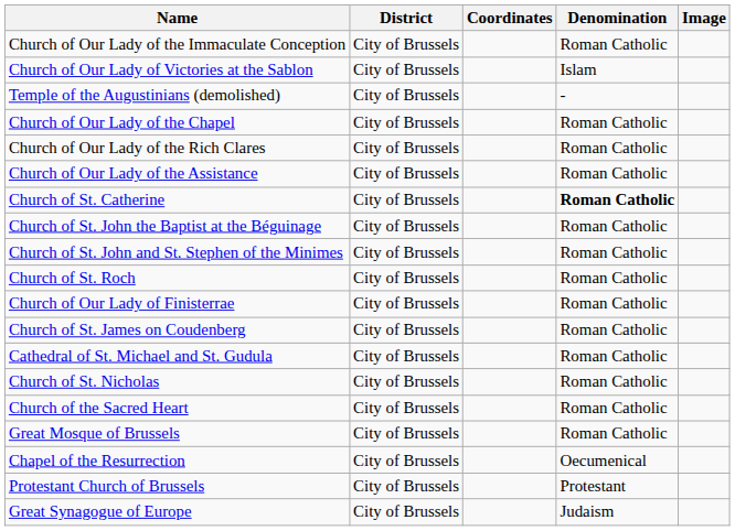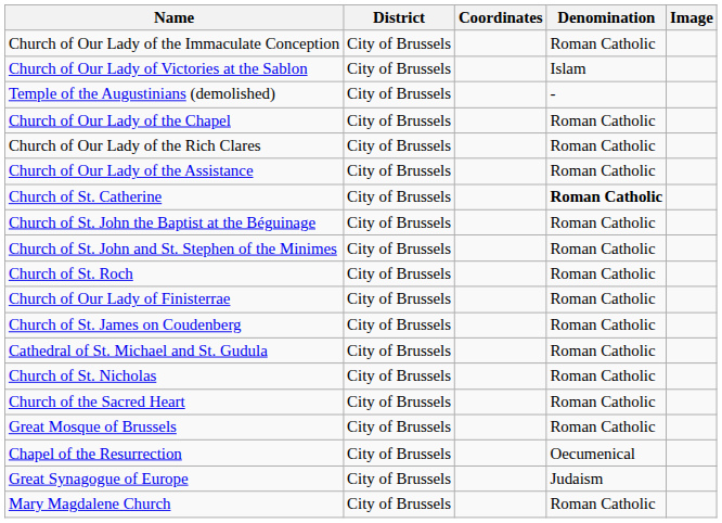 <table class="wikitable sortable">
 <tr>
 <th>Name</th>
 <th>District</th>
 <th>Coordinates</th>
 <th>Denomination</th>
 <th>Image</th>
 </tr>
 <tr>
 <td>Church of Our Lady of the Immaculate Conception</td>
 <td>City of Brussels</td>
 <td></td>
 <td>Roman Catholic</td>
 <td></td>
 </tr>
 <tr>
 <td><a href='#'>Church of Our Lady of Victories at the Sablon</a></td>
 <td>City of Brussels</td>
 <td></td>
 <td>Islam</td>
 <td></td>
 </tr>
 <tr>
 <td><a href='#'>Temple of the Augustinians</a> (demolished)</td>
 <td>City of Brussels</td>
 <td></td>
 <td>-</td>
 <td></td>
 </tr>
 <tr>
 <td><a href='#'>Church of Our Lady of the Chapel</a></td>
 <td>City of Brussels</td>
 <td></td>
 <td>Roman Catholic</td>
 <td></td>
 </tr>
 <tr>
 <td>Church of Our Lady of the Rich Clares</td>
 <td>City of Brussels</td>
 <td></td>
 <td>Roman Catholic</td>
 <td></td>
 </tr>
 <tr>
 <td><a href='#'>Church of Our Lady of the Assistance</a></td>
 <td>City of Brussels</td>
 <td></td>
 <td>Roman Catholic</td>
 <td></td>
 </tr>
 <tr>
 <td><a href='#'>Church of St. Catherine</a></td>
 <td>City of Brussels</td>
 <td></td>
 <td><strong>Roman Catholic</strong></td>
 <td></td>
 </tr>
 <tr>
 <td><a href='#'>Church of St. John the Baptist at the Béguinage</a></td>
 <td>City of Brussels</td>
 <td></td>
 <td>Roman Catholic</td>
 <td></td>
 </tr>
 <tr>
 <td><a href='#'>Church of St. John and St. Stephen of the Minimes</a></td>
 <td>City of Brussels</td>
 <td></td>
 <td>Roman Catholic</td>
 <td></td>
 </tr>
 <tr>
 <td><a href='#'>Church of St. Roch</a></td>
 <td>City of Brussels</td>
 <td></td>
 <td>Roman Catholic</td>
 <td></td>
 </tr>
 <tr>
 <td><a href='#'>Church of Our Lady of Finisterrae</a></td>
 <td>City of Brussels</td>
 <td></td>
 <td>Roman Catholic</td>
 <td></td>
 </tr>
 <tr>
 <td><a href='#'>Church of St. James on Coudenberg</a></td>
 <td>City of Brussels</td>
 <td></td>
 <td>Roman Catholic</td>
 <td></td>
 </tr>
 <tr>
 <td><a href='#'>Cathedral of St. Michael and St. Gudula</a></td>
 <td>City of Brussels</td>
 <td></td>
 <td>Roman Catholic</td>
 <td></td>
 </tr>
 <tr>
 <td><a href='#'>Church of St. Nicholas</a></td>
 <td>City of Brussels</td>
 <td></td>
 <td>Roman Catholic</td>
 <td></td>
 </tr>
 <tr>
 <td><a href='#'>Church of the Sacred Heart</a></td>
 <td>City of Brussels</td>
 <td></td>
 <td>Roman Catholic</td>
 <td></td>
 </tr>
 <tr>
 <td><a href='#'>Great Mosque of Brussels</a></td>
 <td>City of Brussels</td>
 <td></td>
 <td>Roman Catholic</td>
 <td></td>
 </tr>
 <tr>
 <td><a href='#'>Chapel of the Resurrection</a></td>
 <td>City of Brussels</td>
 <td></td>
 <td>Oecumenical</td>
 <td></td>
 </tr>
 <tr>
-<td><a href='#'>Protestant Church of Brussels</a></td>
-<td>City of Brussels</td>
-<td></td>
-<td>Protestant</td>
-<td></td>
-</tr>
-<tr>
 <td><a href='#'>Great Synagogue of Europe</a></td>
 <td>City of Brussels</td>
 <td></td>
 <td>Judaism</td>
 <td></td>
 </tr>
+<tr>
+<td><a href='#'>Mary Magdalene Church</a></td>
+<td>City of Brussels</td>
+<td></td>
+<td>Roman Catholic</td>
+<td></td>
+</tr>
 </table>
